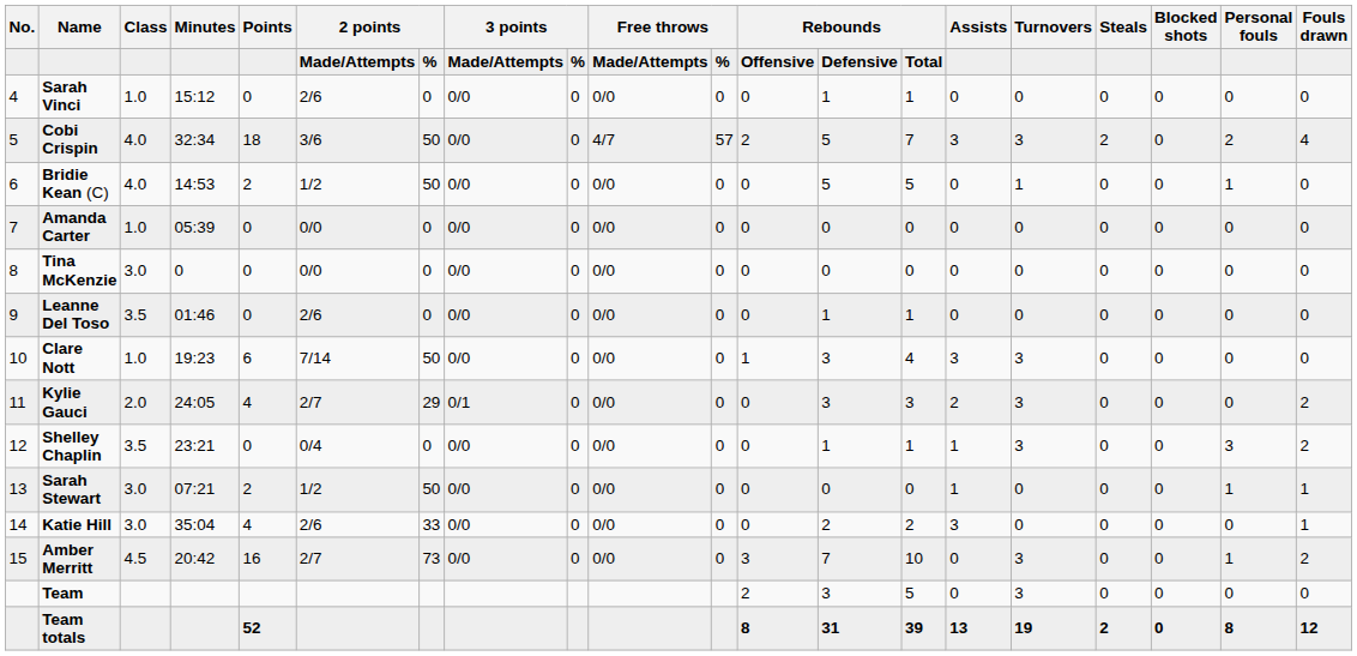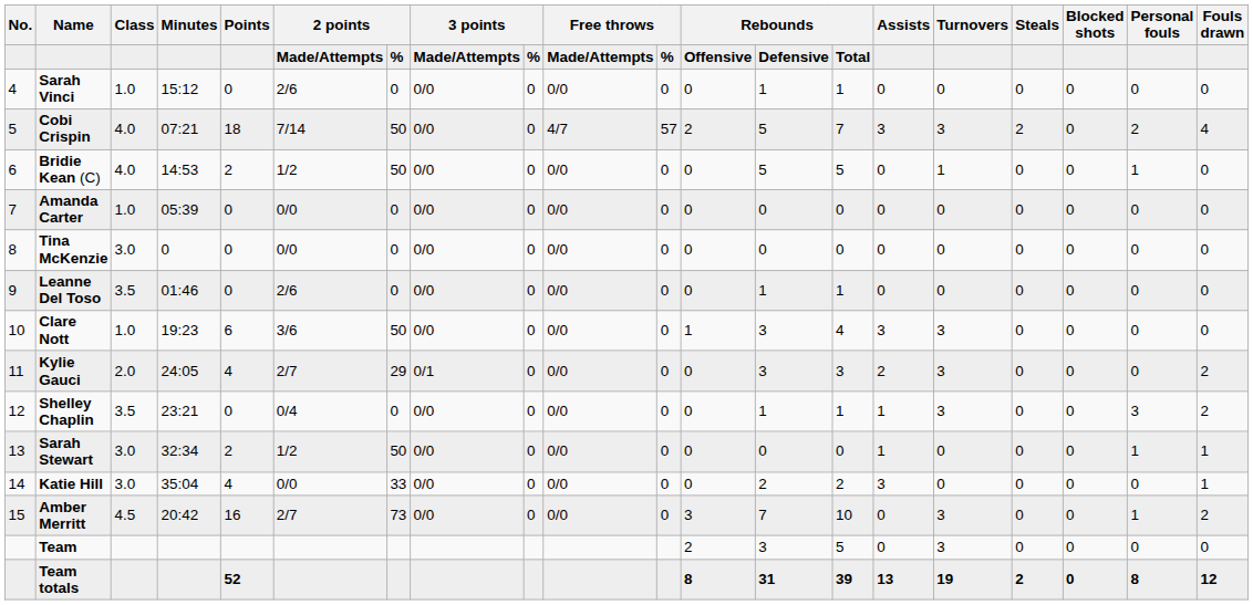 <table class="wikitable sortable" border="1">
 <tr>
 <th>No.</th>
 <th>Name</th>
 <th>Class</th>
 <th>Minutes</th>
 <th>Points</th>
 <th colspan="2">2 points</th>
 <th colspan="2">3 points</th>
 <th colspan="2">Free throws</th>
 <th colspan="3">Rebounds</th>
 <th>Assists</th>
 <th>Turnovers</th>
 <th>Steals</th>
 <th>Blocked shots</th>
 <th>Personal fouls</th>
 <th>Fouls drawn</th>
 </tr>
 <tr bgcolor=#eeeeee>
 <td></td>
 <td></td>
 <td></td>
 <td></td>
 <td></td>
 <td><strong>Made/Attempts</strong></td>
 <td><strong>%</strong></td>
 <td><strong>Made/Attempts</strong></td>
 <td><strong>%</strong></td>
 <td><strong>Made/Attempts</strong></td>
 <td><strong>%</strong></td>
 <td><strong>Offensive</strong></td>
 <td><strong>Defensive</strong></td>
 <td><strong>Total</strong></td>
 <td></td>
 <td></td>
 <td></td>
 <td></td>
 <td></td>
 <td></td>
 </tr>
 <tr>
 <td>4</td>
 <td><strong>Sarah Vinci</strong></td>
 <td>1.0</td>
 <td>15:12</td>
 <td>0</td>
 <td>2/6</td>
 <td>0</td>
 <td>0/0</td>
 <td>0</td>
 <td>0/0</td>
 <td>0</td>
 <td>0</td>
 <td>1</td>
 <td>1</td>
 <td>0</td>
 <td>0</td>
 <td>0</td>
 <td>0</td>
 <td>0</td>
 <td>0</td>
 </tr>
 <tr bgcolor="#eeeeeeee">
 <td>5</td>
 <td><strong>Cobi Crispin</strong></td>
 <td>4.0</td>
-<td>32:34</td>
+<td>07:21</td>
 <td>18</td>
-<td>3/6</td>
+<td>7/14</td>
 <td>50</td>
 <td>0/0</td>
 <td>0</td>
 <td>4/7</td>
 <td>57</td>
 <td>2</td>
 <td>5</td>
 <td>7</td>
 <td>3</td>
 <td>3</td>
 <td>2</td>
 <td>0</td>
 <td>2</td>
 <td>4</td>
 </tr>
 <tr>
 <td>6</td>
 <td><strong>Bridie Kean</strong> (C)</td>
 <td>4.0</td>
 <td>14:53</td>
 <td>2</td>
 <td>1/2</td>
 <td>50</td>
 <td>0/0</td>
 <td>0</td>
 <td>0/0</td>
 <td>0</td>
 <td>0</td>
 <td>5</td>
 <td>5</td>
 <td>0</td>
 <td>1</td>
 <td>0</td>
 <td>0</td>
 <td>1</td>
 <td>0</td>
 </tr>
 <tr bgcolor="#eeeeeeee">
 <td>7</td>
 <td><strong>Amanda Carter</strong></td>
 <td>1.0</td>
 <td>05:39</td>
 <td>0</td>
 <td>0/0</td>
 <td>0</td>
 <td>0/0</td>
 <td>0</td>
 <td>0/0</td>
 <td>0</td>
 <td>0</td>
 <td>0</td>
 <td>0</td>
 <td>0</td>
 <td>0</td>
 <td>0</td>
 <td>0</td>
 <td>0</td>
 <td>0</td>
 </tr>
 <tr>
 <td>8</td>
 <td><strong>Tina McKenzie</strong></td>
 <td>3.0</td>
 <td>0</td>
 <td>0</td>
 <td>0/0</td>
 <td>0</td>
 <td>0/0</td>
 <td>0</td>
 <td>0/0</td>
 <td>0</td>
 <td>0</td>
 <td>0</td>
 <td>0</td>
 <td>0</td>
 <td>0</td>
 <td>0</td>
 <td>0</td>
 <td>0</td>
 <td>0</td>
 </tr>
 <tr bgcolor="#eeeeeeee">
 <td>9</td>
 <td><strong>Leanne Del Toso</strong></td>
 <td>3.5</td>
 <td>01:46</td>
 <td>0</td>
 <td>2/6</td>
 <td>0</td>
 <td>0/0</td>
 <td>0</td>
 <td>0/0</td>
 <td>0</td>
 <td>0</td>
 <td>1</td>
 <td>1</td>
 <td>0</td>
 <td>0</td>
 <td>0</td>
 <td>0</td>
 <td>0</td>
 <td>0</td>
 </tr>
 <tr>
 <td>10</td>
 <td><strong>Clare Nott</strong></td>
 <td>1.0</td>
 <td>19:23</td>
 <td>6</td>
-<td>7/14</td>
+<td>3/6</td>
 <td>50</td>
 <td>0/0</td>
 <td>0</td>
 <td>0/0</td>
 <td>0</td>
 <td>1</td>
 <td>3</td>
 <td>4</td>
 <td>3</td>
 <td>3</td>
 <td>0</td>
 <td>0</td>
 <td>0</td>
 <td>0</td>
 </tr>
 <tr bgcolor="#eeeeeeee">
 <td>11</td>
 <td><strong>Kylie Gauci</strong></td>
 <td>2.0</td>
 <td>24:05</td>
 <td>4</td>
 <td>2/7</td>
 <td>29</td>
 <td>0/1</td>
 <td>0</td>
 <td>0/0</td>
 <td>0</td>
 <td>0</td>
 <td>3</td>
 <td>3</td>
 <td>2</td>
 <td>3</td>
 <td>0</td>
 <td>0</td>
 <td>0</td>
 <td>2</td>
 </tr>
 <tr>
 <td>12</td>
 <td><strong>Shelley Chaplin</strong></td>
 <td>3.5</td>
 <td>23:21</td>
 <td>0</td>
 <td>0/4</td>
 <td>0</td>
 <td>0/0</td>
 <td>0</td>
 <td>0/0</td>
 <td>0</td>
 <td>0</td>
 <td>1</td>
 <td>1</td>
 <td>1</td>
 <td>3</td>
 <td>0</td>
 <td>0</td>
 <td>3</td>
 <td>2</td>
 </tr>
 <tr bgcolor="#eeeeeeee">
 <td>13</td>
 <td><strong>Sarah Stewart</strong></td>
 <td>3.0</td>
-<td>07:21</td>
+<td>32:34</td>
 <td>2</td>
 <td>1/2</td>
 <td>50</td>
 <td>0/0</td>
 <td>0</td>
 <td>0/0</td>
 <td>0</td>
 <td>0</td>
 <td>0</td>
 <td>0</td>
 <td>1</td>
 <td>0</td>
 <td>0</td>
 <td>0</td>
 <td>1</td>
 <td>1</td>
 </tr>
 <tr>
 <td>14</td>
 <td><strong>Katie Hill</strong></td>
 <td>3.0</td>
 <td>35:04</td>
 <td>4</td>
-<td>2/6</td>
+<td>0/0</td>
 <td>33</td>
 <td>0/0</td>
 <td>0</td>
 <td>0/0</td>
 <td>0</td>
 <td>0</td>
 <td>2</td>
 <td>2</td>
 <td>3</td>
 <td>0</td>
 <td>0</td>
 <td>0</td>
 <td>0</td>
 <td>1</td>
 </tr>
 <tr bgcolor="#eeeeeeee">
 <td>15</td>
 <td><strong>Amber Merritt</strong></td>
 <td>4.5</td>
 <td>20:42</td>
 <td>16</td>
 <td>2/7</td>
 <td>73</td>
 <td>0/0</td>
 <td>0</td>
 <td>0/0</td>
 <td>0</td>
 <td>3</td>
 <td>7</td>
 <td>10</td>
 <td>0</td>
 <td>3</td>
 <td>0</td>
 <td>0</td>
 <td>1</td>
 <td>2</td>
 </tr>
 <tr>
 <td></td>
 <td><strong>Team</strong></td>
 <td></td>
 <td></td>
 <td></td>
 <td></td>
 <td></td>
 <td></td>
 <td></td>
 <td></td>
 <td></td>
 <td>2</td>
 <td>3</td>
 <td>5</td>
 <td>0</td>
 <td>3</td>
 <td>0</td>
 <td>0</td>
 <td>0</td>
 <td>0</td>
 </tr>
 <tr bgcolor="#eeeeeeee">
 <td></td>
 <td><strong>Team totals</strong></td>
 <td></td>
 <td></td>
 <td><strong>52</strong></td>
 <td></td>
 <td></td>
 <td></td>
 <td></td>
 <td></td>
 <td></td>
 <td><strong>8</strong></td>
 <td><strong>31</strong></td>
 <td><strong>39</strong></td>
 <td><strong>13</strong></td>
 <td><strong>19</strong></td>
 <td><strong>2</strong></td>
 <td><strong>0</strong></td>
 <td><strong>8</strong></td>
 <td><strong>12</strong></td>
 </tr>
 </table>
